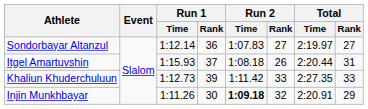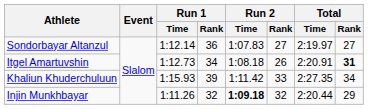 <table class="wikitable" style="font-size:90%">
 <tr>
 <th rowspan=2>Athlete</th>
 <th rowspan=2>Event</th>
 <th colspan=2>Run 1</th>
 <th colspan=2>Run 2</th>
 <th colspan=2>Total</th>
 </tr>
 <tr style="font-size:90%">
 <th>Time</th>
 <th>Rank</th>
 <th>Time</th>
 <th>Rank</th>
 <th>Time</th>
 <th>Rank</th>
 </tr>
 <tr align=center>
 <td align=left><a href='#'>Sondorbayar Altanzul</a></td>
 <td align=left rowspan=4><a href='#'>Slalom</a></td>
 <td>1:12.14</td>
 <td>36</td>
 <td>1:07.83</td>
 <td>27</td>
 <td>2:19.97</td>
 <td>27</td>
 </tr>
 <tr align=center>
 <td align=left><a href='#'>Itgel Amartuvshin</a></td>
-<td>1:15.93</td>
-<td>37</td>
+<td>1:12.73</td>
+<td>34</td>
 <td>1:08.18</td>
 <td>26</td>
-<td>2:20.44</td>
-<td>31</td>
+<td>2:20.91</td>
+<td><strong>31</strong></td>
 </tr>
 <tr align=center>
 <td align=left><a href='#'>Khaliun Khuderchuluun</a></td>
-<td>1:12.73</td>
+<td>1:15.93</td>
 <td>39</td>
 <td>1:11.42</td>
 <td>33</td>
 <td>2:27.35</td>
-<td>33</td>
+<td>34</td>
 </tr>
 <tr align=center>
 <td align=left><a href='#'>Injin Munkhbayar</a></td>
 <td>1:11.26</td>
-<td>30</td>
+<td>32</td>
 <td><strong>1:09.18</strong></td>
 <td>32</td>
-<td>2:20.91</td>
+<td>2:20.44</td>
 <td>29</td>
 </tr>
 </table>
